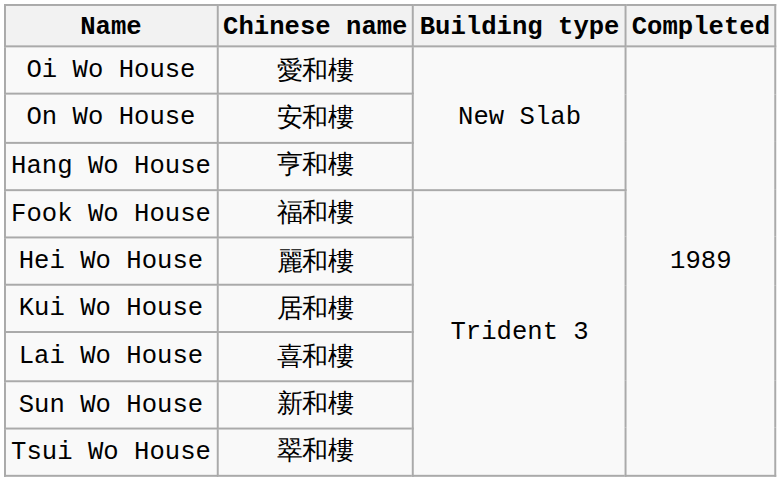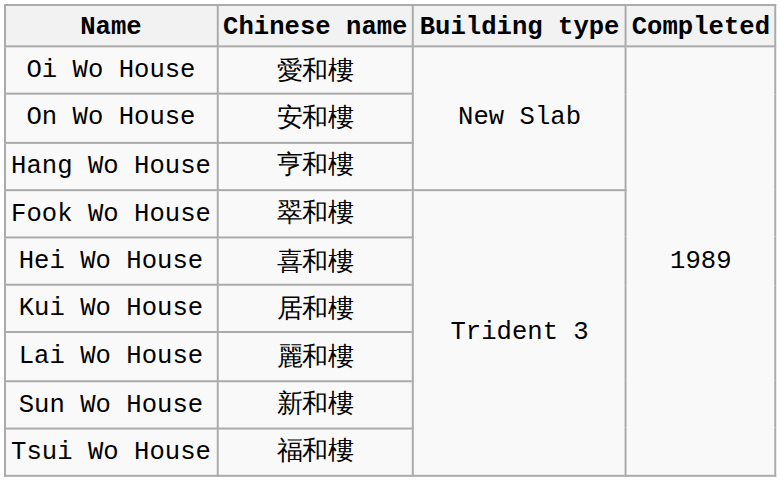 <table class="wikitable" style="text-align: center">
 <tr>
 <th>Name</th>
 <th>Chinese name</th>
 <th>Building type</th>
 <th>Completed</th>
 </tr>
 <tr>
 <td>Oi Wo House</td>
 <td>愛和樓</td>
 <td rowspan="3">New Slab</td>
 <td rowspan="9">1989</td>
 </tr>
 <tr>
 <td>On Wo House</td>
 <td>安和樓</td>
 </tr>
 <tr>
 <td>Hang Wo House</td>
 <td>亨和樓</td>
 </tr>
 <tr>
 <td>Fook Wo House</td>
-<td>福和樓</td>
+<td>翠和樓</td>
 <td rowspan="6">Trident 3</td>
 </tr>
 <tr>
 <td>Hei Wo House</td>
-<td>麗和樓</td>
+<td>喜和樓</td>
 </tr>
 <tr>
 <td>Kui Wo House</td>
 <td>居和樓</td>
 </tr>
 <tr>
 <td>Lai Wo House</td>
-<td>喜和樓</td>
+<td>麗和樓</td>
 </tr>
 <tr>
 <td>Sun Wo House</td>
 <td>新和樓</td>
 </tr>
 <tr>
 <td>Tsui Wo House</td>
-<td>翠和樓</td>
+<td>福和樓</td>
 </tr>
 </table>
